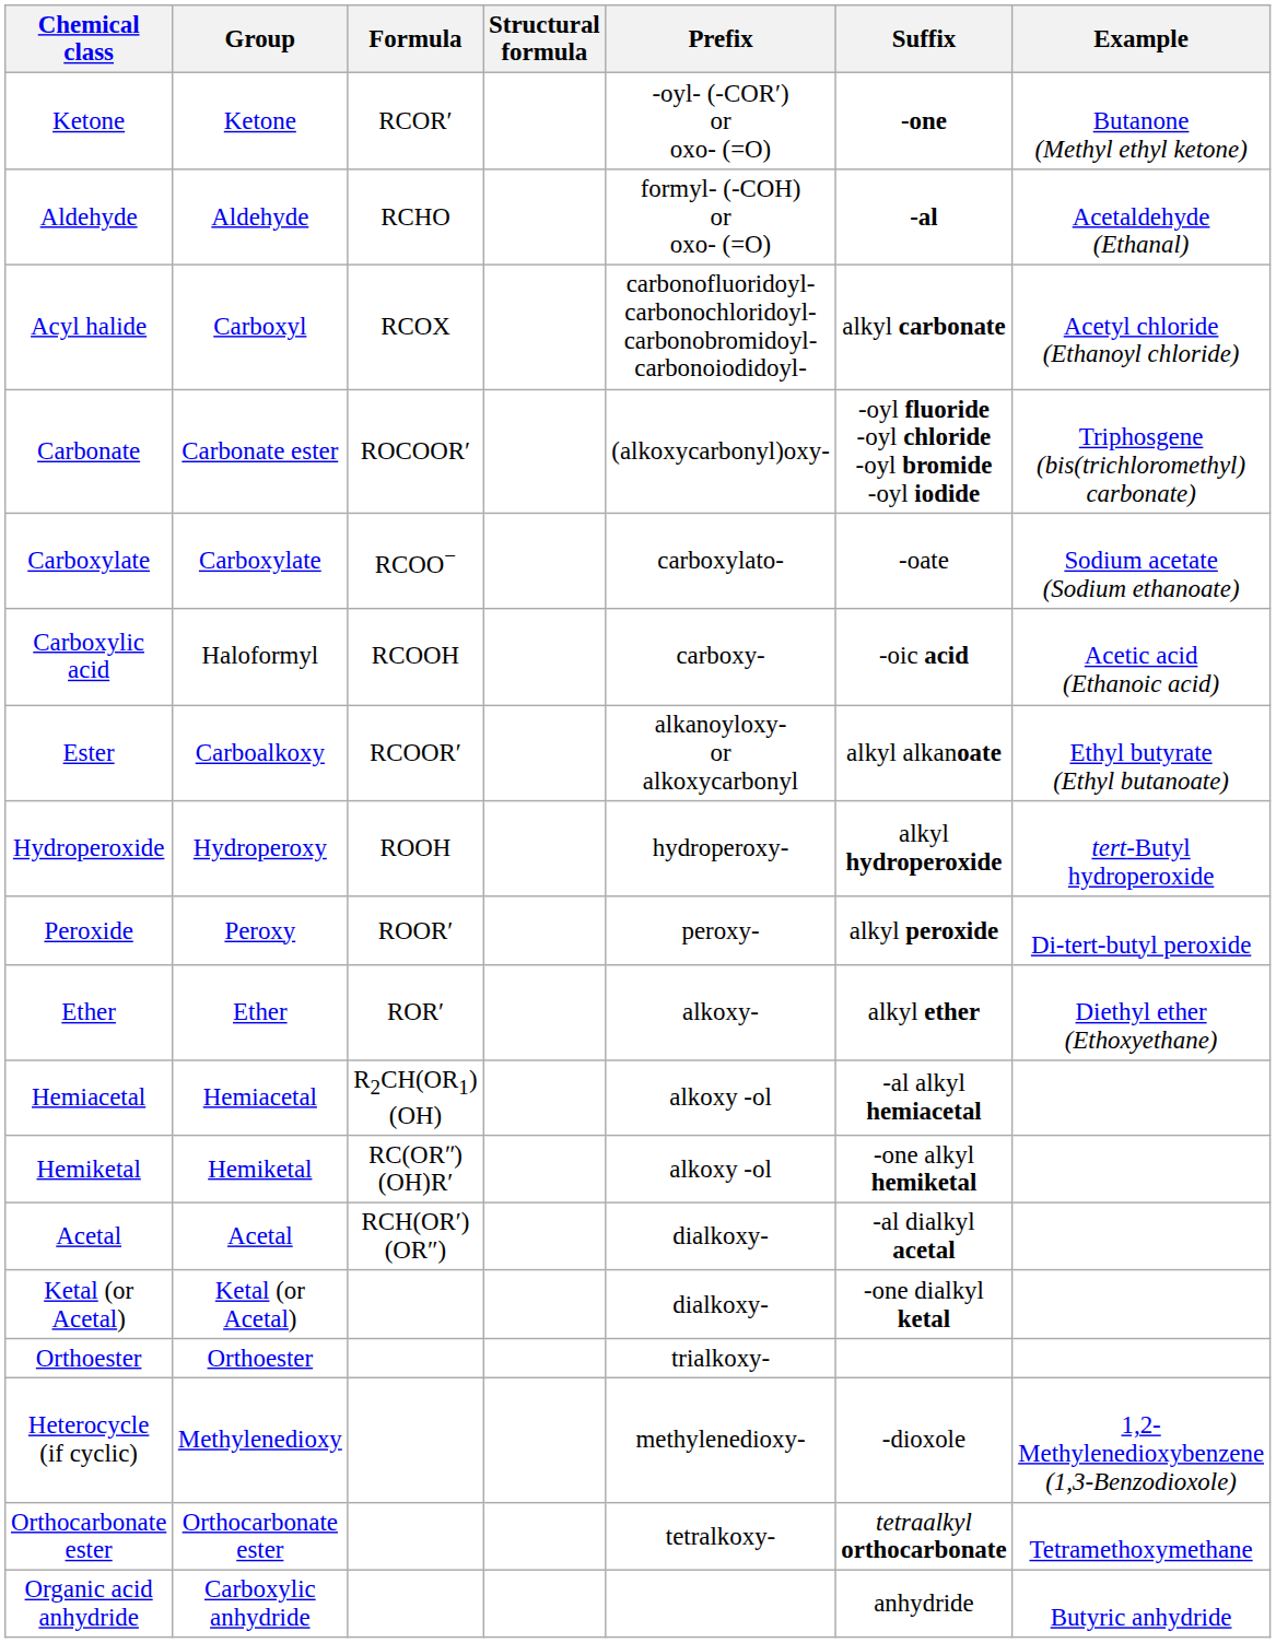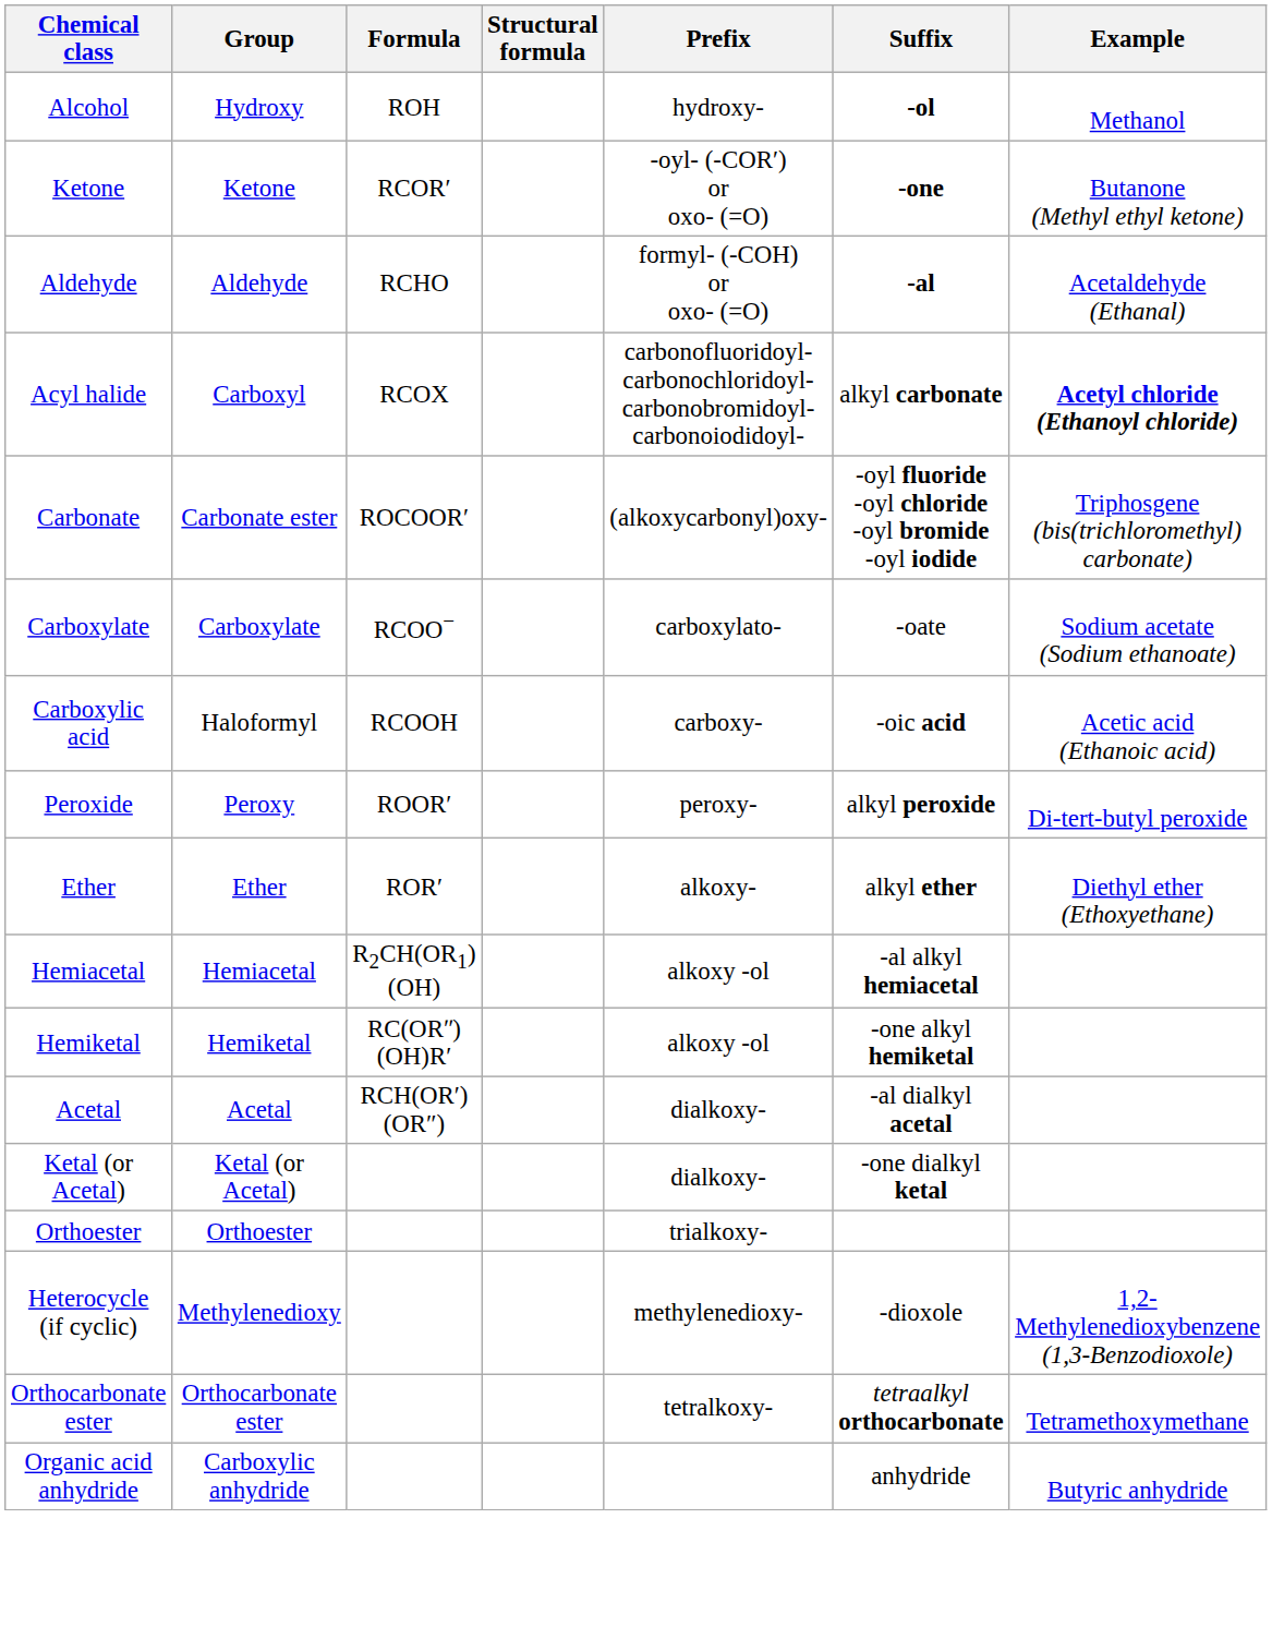 <table class="wikitable" style="background: #ffffff; text-align: center;width:300px">
 <tr>
 <th><a href='#'>Chemical class</a></th>
 <th>Group</th>
 <th>Formula</th>
 <th>Structural formula</th>
 <th>Prefix</th>
 <th>Suffix</th>
 <th>Example</th>
+</tr>
+<tr>
+<td><a href='#'>Alcohol</a></td>
+<td><a href='#'>Hydroxy</a></td>
+<td>ROH</td>
+<td></td>
+<td>hydroxy-</td>
+<td><strong>-ol</strong></td>
+<td><br><a href='#'>Methanol</a></td>
 </tr>
 <tr>
 <td><a href='#'>Ketone</a></td>
 <td><a href='#'>Ketone</a></td>
 <td>RCOR′</td>
 <td></td>
 <td>-oyl- (-COR′)<br>or<br>oxo- (=O)</td>
 <td><strong>-one</strong></td>
 <td><br><a href='#'>Butanone</a><br><em>(Methyl ethyl ketone)</em></td>
 </tr>
 <tr>
 <td><a href='#'>Aldehyde</a></td>
 <td><a href='#'>Aldehyde</a></td>
 <td>RCHO</td>
 <td></td>
 <td>formyl- (-COH)<br>or<br>oxo- (=O)</td>
 <td><strong>-al</strong></td>
 <td><br><a href='#'>Acetaldehyde</a><br><em>(Ethanal)</em></td>
 </tr>
 <tr>
 <td><a href='#'>Acyl halide</a></td>
 <td><a href='#'>Carboxyl</a></td>
 <td>RCOX</td>
 <td></td>
 <td>carbonofluoridoyl-<br>carbonochloridoyl-<br>carbonobromidoyl-<br>carbonoiodidoyl-</td>
 <td>alkyl <strong>carbonate</strong></td>
-<td><br><a href='#'>Acetyl chloride</a><br><em>(Ethanoyl chloride)</em></td>
+<td><strong><br><a href='#'>Acetyl chloride</a><br><em>(Ethanoyl chloride)</em></strong></td>
 </tr>
 <tr>
 <td><a href='#'>Carbonate</a></td>
 <td><a href='#'>Carbonate ester</a></td>
 <td>ROCOOR′</td>
 <td></td>
 <td>(alkoxycarbonyl)oxy-</td>
 <td>-oyl <strong>fluoride</strong><br> -oyl <strong>chloride</strong><br> -oyl <strong>bromide</strong><br> -oyl <strong>iodide</strong></td>
 <td><br><a href='#'>Triphosgene</a><br><em>(bis(trichloromethyl) carbonate)</em></td>
 </tr>
 <tr>
 <td><a href='#'>Carboxylate</a></td>
 <td><a href='#'>Carboxylate</a></td>
 <td>RCOO<sup>−</sup></td>
 <td><br></td>
 <td>carboxylato-</td>
 <td>-oate</td>
 <td><br><a href='#'>Sodium acetate</a><br><em>(Sodium ethanoate)</em></td>
 </tr>
 <tr>
 <td><a href='#'>Carboxylic acid</a></td>
 <td>Haloformyl</td>
 <td>RCOOH</td>
 <td></td>
 <td>carboxy-</td>
 <td>-oic <strong>acid</strong></td>
 <td><br><a href='#'>Acetic acid</a><br><em>(Ethanoic acid)</em></td>
-</tr>
-<tr>
-<td><a href='#'>Ester</a></td>
-<td><a href='#'>Carboalkoxy</a></td>
-<td>RCOOR′</td>
-<td></td>
-<td>alkanoyloxy-<br>or<br>alkoxycarbonyl</td>
-<td>alkyl alkan<strong>oate</strong></td>
-<td><br><a href='#'>Ethyl butyrate</a><br><em>(Ethyl butanoate)</em></td>
-</tr>
-<tr>
-<td><a href='#'>Hydroperoxide</a></td>
-<td><a href='#'>Hydroperoxy</a></td>
-<td>ROOH</td>
-<td></td>
-<td>hydroperoxy-</td>
-<td>alkyl <strong>hydroperoxide</strong></td>
-<td><br><a href='#'><em>tert</em>-Butyl hydroperoxide</a></td>
 </tr>
 <tr>
 <td><a href='#'>Peroxide</a></td>
 <td><a href='#'>Peroxy</a></td>
 <td>ROOR′</td>
 <td></td>
 <td>peroxy-</td>
 <td>alkyl <strong>peroxide</strong></td>
 <td><br><a href='#'>Di-tert-butyl peroxide</a></td>
 </tr>
 <tr>
 <td><a href='#'>Ether</a></td>
 <td><a href='#'>Ether</a></td>
 <td>ROR′</td>
 <td></td>
 <td>alkoxy-</td>
 <td>alkyl <strong>ether</strong></td>
 <td><br><a href='#'>Diethyl ether</a><br><em>(Ethoxyethane)</em></td>
 </tr>
 <tr>
 <td><a href='#'>Hemiacetal</a></td>
 <td><a href='#'>Hemiacetal</a></td>
 <td>R<sub>2</sub>CH(OR<sub>1</sub>)(OH)</td>
 <td></td>
 <td>alkoxy -ol</td>
 <td>-al alkyl <strong>hemiacetal</strong></td>
 <td></td>
 </tr>
 <tr>
 <td><a href='#'>Hemiketal</a></td>
 <td><a href='#'>Hemiketal</a></td>
 <td>RC(ORʺ)(OH)R′</td>
 <td></td>
 <td>alkoxy -ol</td>
 <td>-one alkyl <strong>hemiketal</strong></td>
 <td></td>
 </tr>
 <tr>
 <td><a href='#'>Acetal</a></td>
 <td><a href='#'>Acetal</a></td>
 <td>RCH(OR′)(OR″)</td>
 <td></td>
 <td>dialkoxy-</td>
 <td>-al dialkyl <strong>acetal</strong></td>
 <td></td>
 </tr>
 <tr>
 <td><a href='#'>Ketal</a> (or <a href='#'>Acetal</a>)</td>
 <td><a href='#'>Ketal</a> (or <a href='#'>Acetal</a>)</td>
 <td></td>
 <td></td>
 <td>dialkoxy-</td>
 <td>-one dialkyl <strong>ketal</strong></td>
 <td></td>
 </tr>
 <tr>
 <td><a href='#'>Orthoester</a></td>
 <td><a href='#'>Orthoester</a></td>
 <td></td>
 <td></td>
 <td>trialkoxy-</td>
 <td></td>
 <td></td>
 </tr>
 <tr>
 <td><a href='#'>Heterocycle</a><br> (if cyclic)</td>
 <td><a href='#'>Methylenedioxy</a></td>
 <td></td>
 <td><br></td>
 <td>methylenedioxy-</td>
 <td>-dioxole</td>
 <td><br><a href='#'>1,2-Methylenedioxybenzene</a><br><em>(1,3-Benzodioxole)</em></td>
 </tr>
 <tr>
 <td><a href='#'>Orthocarbonate ester</a></td>
 <td><a href='#'>Orthocarbonate ester</a></td>
 <td></td>
 <td></td>
 <td>tetralkoxy-</td>
 <td><em>tetraalkyl</em> <strong>orthocarbonate</strong></td>
 <td><br><a href='#'>Tetramethoxymethane</a></td>
 </tr>
 <tr>
 <td><a href='#'>Organic acid anhydride</a></td>
 <td><a href='#'>Carboxylic anhydride</a></td>
 <td></td>
 <td></td>
 <td></td>
 <td>anhydride</td>
 <td><br><a href='#'>Butyric anhydride</a></td>
 </tr>
 </table>
